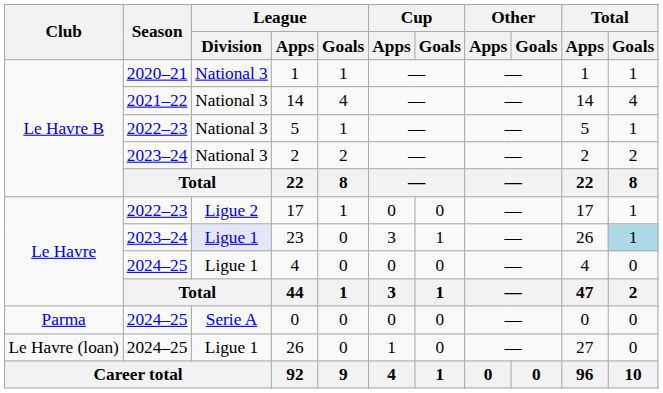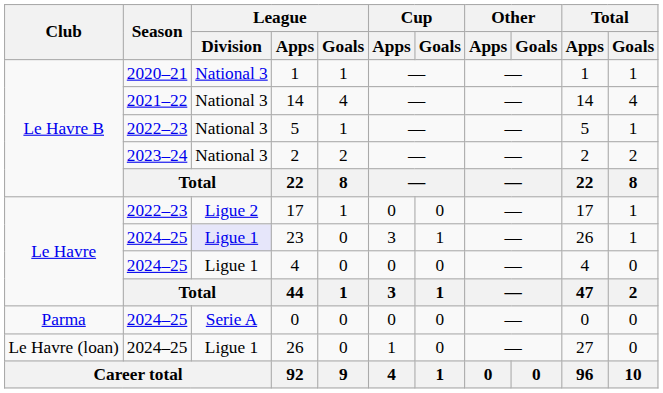 <table class="wikitable" style="text-align:center">
 <tr>
 <th rowspan="2">Club</th>
 <th rowspan="2">Season</th>
 <th colspan="3">League</th>
 <th colspan="2">Cup</th>
 <th colspan="2">Other</th>
 <th colspan="2">Total</th>
 </tr>
 <tr>
 <th>Division</th>
 <th>Apps</th>
 <th>Goals</th>
 <th>Apps</th>
 <th>Goals</th>
 <th>Apps</th>
 <th>Goals</th>
 <th>Apps</th>
 <th>Goals</th>
 </tr>
 <tr>
 <td rowspan="5"><a href='#'>Le Havre B</a></td>
 <td><a href='#'>2020–21</a></td>
 <td><a href='#'>National 3</a></td>
 <td>1</td>
 <td>1</td>
 <td colspan="2">—</td>
 <td colspan="2">—</td>
 <td>1</td>
 <td>1</td>
 </tr>
 <tr>
 <td><a href='#'>2021–22</a></td>
 <td>National 3</td>
 <td>14</td>
 <td>4</td>
 <td colspan="2">—</td>
 <td colspan="2">—</td>
 <td>14</td>
 <td>4</td>
 </tr>
 <tr>
 <td><a href='#'>2022–23</a></td>
 <td>National 3</td>
 <td>5</td>
 <td>1</td>
 <td colspan="2">—</td>
 <td colspan="2">—</td>
 <td>5</td>
 <td>1</td>
 </tr>
 <tr>
 <td><a href='#'>2023–24</a></td>
 <td>National 3</td>
 <td>2</td>
 <td>2</td>
 <td colspan="2">—</td>
 <td colspan="2">—</td>
 <td>2</td>
 <td>2</td>
 </tr>
 <tr>
 <th colspan="2">Total</th>
 <th>22</th>
 <th>8</th>
 <th colspan="2">—</th>
 <th colspan="2">—</th>
 <th>22</th>
 <th>8</th>
 </tr>
 <tr>
 <td rowspan="4"><a href='#'>Le Havre</a></td>
 <td><a href='#'>2022–23</a></td>
 <td><a href='#'>Ligue 2</a></td>
 <td>17</td>
 <td>1</td>
 <td>0</td>
 <td>0</td>
 <td colspan="2">—</td>
 <td>17</td>
 <td>1</td>
 </tr>
 <tr>
-<td><a href='#'>2023–24</a></td>
+<td><a href='#'>2024–25</a></td>
 <td style="background: lavender;"><a href='#'>Ligue 1</a></td>
 <td>23</td>
 <td>0</td>
 <td>3</td>
 <td>1</td>
 <td colspan="2">—</td>
 <td>26</td>
-<td style="background: lightblue;">1</td>
+<td>1</td>
 </tr>
 <tr>
 <td><a href='#'>2024–25</a></td>
 <td>Ligue 1</td>
 <td>4</td>
 <td>0</td>
 <td>0</td>
 <td>0</td>
 <td colspan="2">—</td>
 <td>4</td>
 <td>0</td>
 </tr>
 <tr>
 <th colspan="2">Total</th>
 <th>44</th>
 <th>1</th>
 <th>3</th>
 <th>1</th>
 <th colspan="2">—</th>
 <th>47</th>
 <th>2</th>
 </tr>
 <tr>
 <td><a href='#'>Parma</a></td>
 <td><a href='#'>2024–25</a></td>
 <td><a href='#'>Serie A</a></td>
 <td>0</td>
 <td>0</td>
 <td>0</td>
 <td>0</td>
 <td colspan="2">—</td>
 <td>0</td>
 <td>0</td>
 </tr>
 <tr>
 <td>Le Havre (loan)</td>
 <td>2024–25</td>
 <td>Ligue 1</td>
 <td>26</td>
 <td>0</td>
 <td>1</td>
 <td>0</td>
 <td colspan="2">—</td>
 <td>27</td>
 <td>0</td>
 </tr>
 <tr>
 <th colspan="3">Career total</th>
 <th>92</th>
 <th>9</th>
 <th>4</th>
 <th>1</th>
 <th>0</th>
 <th>0</th>
 <th>96</th>
 <th>10</th>
 </tr>
 </table>
